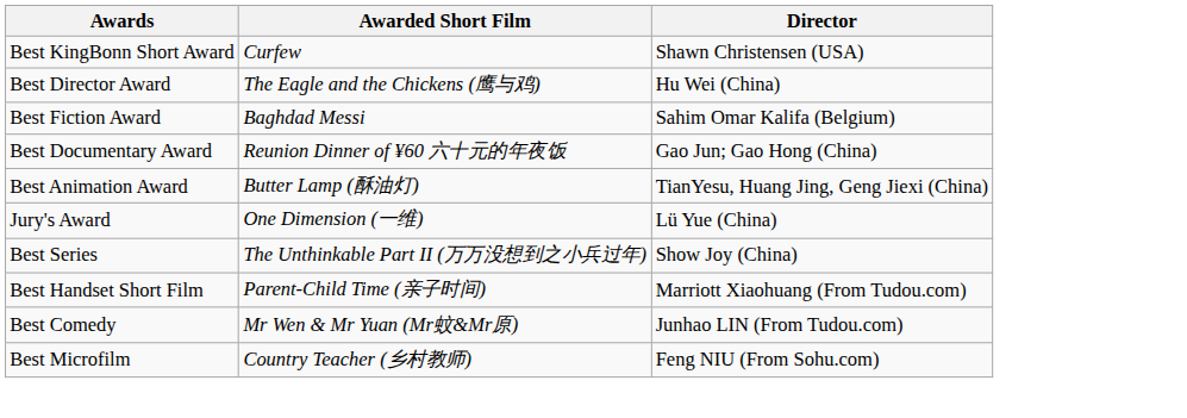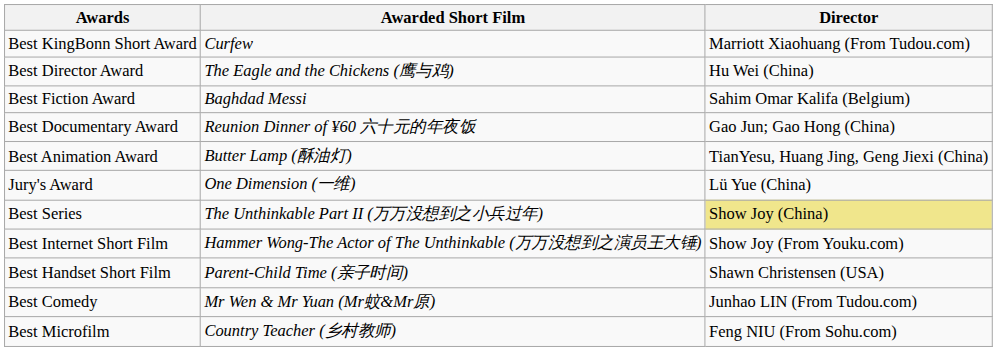 <table class="wikitable">
 <tr>
 <th>Awards</th>
 <th>Awarded Short Film</th>
 <th>Director</th>
 </tr>
 <tr>
 <td>Best KingBonn Short Award</td>
 <td><em>Curfew</em></td>
-<td>Shawn Christensen (USA)</td>
+<td>Marriott Xiaohuang (From Tudou.com)</td>
 </tr>
 <tr>
 <td>Best Director Award</td>
 <td><em>The Eagle and the Chickens (鹰与鸡)</em></td>
 <td>Hu Wei (China)</td>
 </tr>
 <tr>
 <td>Best Fiction Award</td>
 <td><em>Baghdad Messi</em></td>
 <td>Sahim Omar Kalifa (Belgium)</td>
 </tr>
 <tr>
 <td>Best Documentary Award</td>
 <td><em>Reunion Dinner of ¥60 六十元的年夜饭</em></td>
 <td>Gao Jun; Gao Hong (China)</td>
 </tr>
 <tr>
 <td>Best Animation Award</td>
 <td><em>Butter Lamp (酥油灯)</em></td>
 <td>TianYesu, Huang Jing, Geng Jiexi (China)</td>
 </tr>
 <tr>
 <td>Jury's Award</td>
 <td><em>One Dimension (一维)</em></td>
 <td>Lü Yue (China)</td>
 </tr>
 <tr>
 <td>Best Series</td>
 <td><em>The Unthinkable Part II (万万没想到之小兵过年)</em></td>
-<td>Show Joy (China)</td>
+<td style="background: khaki;">Show Joy (China)</td>
+</tr>
+<tr>
+<td>Best Internet Short Film</td>
+<td><em>Hammer Wong-The Actor of The Unthinkable (万万没想到之演员王大锤)</em></td>
+<td>Show Joy (From Youku.com)</td>
 </tr>
 <tr>
 <td>Best Handset Short Film</td>
 <td><em>Parent-Child Time (亲子时间)</em></td>
-<td>Marriott Xiaohuang (From Tudou.com)</td>
+<td>Shawn Christensen (USA)</td>
 </tr>
 <tr>
 <td>Best Comedy</td>
 <td><em>Mr Wen & Mr Yuan (Mr蚊&Mr原)</em></td>
 <td>Junhao LIN (From Tudou.com)</td>
 </tr>
 <tr>
 <td>Best Microfilm</td>
 <td><em>Country Teacher (乡村教师)</em></td>
 <td>Feng NIU (From Sohu.com)</td>
 </tr>
 </table>
